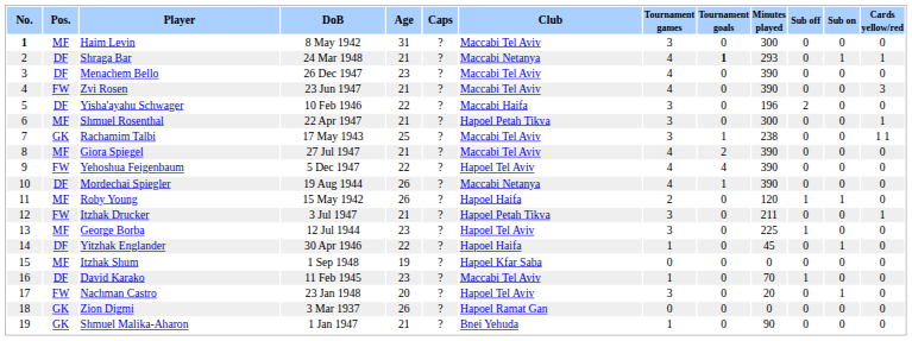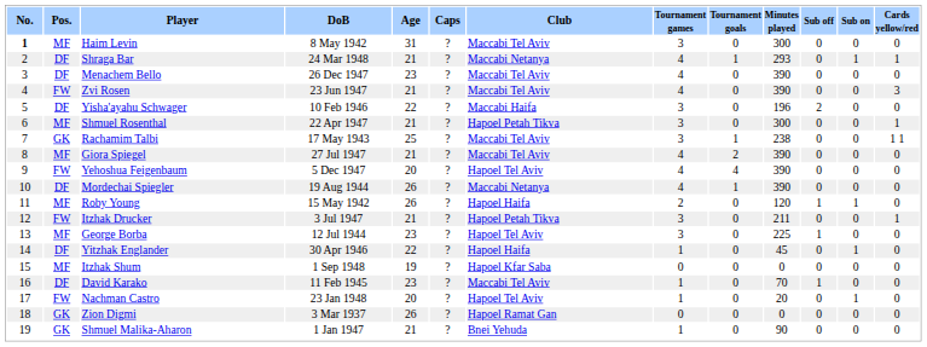 <table border="0" width="100%" style="border: 1px solid #999; background-color:#FFFFFF; text-align:center">
 <tr align="center" bgcolor="#AAD0FF">
 <th width=4%>No.</th>
 <th width=4%>Pos.</th>
 <th width=23%>Player</th>
 <th width=12%>DoB</th>
 <th width=4%>Age</th>
 <th width=4%>Caps</th>
 <th width=21%>Club</th>
 <th width=6%><small>Tournament<br>games</small></th>
 <th width=6%><small>Tournament<br>goals</small></th>
 <th width=4%><small>Minutes<br>played</small></th>
 <th width=4%><small>Sub off</small></th>
 <th width=4%><small>Sub on</small></th>
 <th width=4%><small>Cards<br>yellow/red</small></th>
 </tr>
 <tr>
 <td><strong>1</strong></td>
 <td><a href='#'>MF</a></td>
 <td align="left"><a href='#'>Haim Levin</a></td>
 <td>8 May 1942</td>
 <td>31</td>
 <td>?</td>
 <td align="left"> <a href='#'>Maccabi Tel Aviv</a></td>
 <td>3</td>
 <td>0</td>
 <td>300</td>
 <td>0</td>
 <td>0</td>
 <td>0</td>
 </tr>
 <tr bgcolor="#EFEFEF">
 <td>2</td>
 <td><a href='#'>DF</a></td>
 <td align="left"><a href='#'>Shraga Bar</a></td>
 <td>24 Mar 1948</td>
 <td>21</td>
 <td>?</td>
 <td align="left"> <a href='#'>Maccabi Netanya</a></td>
 <td>4</td>
-<td><strong>1</strong></td>
+<td>1</td>
 <td>293</td>
 <td>0</td>
 <td>1</td>
 <td>1</td>
 </tr>
 <tr>
 <td>3</td>
 <td><a href='#'>DF</a></td>
 <td align="left"><a href='#'>Menachem Bello</a></td>
 <td>26 Dec 1947</td>
 <td>23</td>
 <td>?</td>
 <td align="left"> <a href='#'>Maccabi Tel Aviv</a></td>
 <td>4</td>
 <td>0</td>
 <td>390</td>
 <td>0</td>
 <td>0</td>
 <td>0</td>
 </tr>
 <tr bgcolor="#EFEFEF">
 <td>4</td>
 <td><a href='#'>FW</a></td>
 <td align="left"><a href='#'>Zvi Rosen</a></td>
 <td>23 Jun 1947</td>
 <td>21</td>
 <td>?</td>
 <td align="left"> <a href='#'>Maccabi Tel Aviv</a></td>
 <td>4</td>
 <td>0</td>
 <td>390</td>
 <td>0</td>
 <td>0</td>
 <td>3</td>
 </tr>
 <tr>
 <td>5</td>
 <td><a href='#'>DF</a></td>
 <td align="left"><a href='#'>Yisha'ayahu Schwager</a></td>
 <td>10 Feb 1946</td>
 <td>22</td>
 <td>?</td>
 <td align="left"> <a href='#'>Maccabi Haifa</a></td>
 <td>3</td>
 <td>0</td>
 <td>196</td>
 <td>2</td>
 <td>0</td>
 <td>0</td>
 </tr>
 <tr bgcolor="#EFEFEF">
 <td>6</td>
 <td><a href='#'>MF</a></td>
 <td align="left"><a href='#'>Shmuel Rosenthal</a></td>
 <td>22 Apr 1947</td>
 <td>21</td>
 <td>?</td>
 <td align="left"> <a href='#'>Hapoel Petah Tikva</a></td>
 <td>3</td>
 <td>0</td>
 <td>300</td>
 <td>0</td>
 <td>0</td>
 <td>1</td>
 </tr>
 <tr>
 <td>7</td>
 <td><a href='#'>GK</a></td>
 <td align="left"><a href='#'>Rachamim Talbi</a></td>
 <td>17 May 1943</td>
 <td>25</td>
 <td>?</td>
 <td align="left"> <a href='#'>Maccabi Tel Aviv</a></td>
 <td>3</td>
 <td>1</td>
 <td>238</td>
 <td>0</td>
 <td>0</td>
 <td>1 1</td>
 </tr>
 <tr bgcolor="#EFEFEF">
 <td>8</td>
 <td><a href='#'>MF</a></td>
 <td align="left"><a href='#'>Giora Spiegel</a></td>
 <td>27 Jul 1947</td>
 <td>21</td>
 <td>?</td>
 <td align="left"> <a href='#'>Maccabi Tel Aviv</a></td>
 <td>4</td>
 <td>2</td>
 <td>390</td>
 <td>0</td>
 <td>0</td>
 <td>0</td>
 </tr>
 <tr>
 <td>9</td>
 <td><a href='#'>FW</a></td>
 <td align="left"><a href='#'>Yehoshua Feigenbaum</a></td>
 <td>5 Dec 1947</td>
-<td>22</td>
+<td>20</td>
 <td>?</td>
 <td align="left"> <a href='#'>Hapoel Tel Aviv</a></td>
 <td>4</td>
 <td>4</td>
 <td>390</td>
 <td>0</td>
 <td>0</td>
 <td>0</td>
 </tr>
 <tr bgcolor="#EFEFEF">
 <td>10</td>
 <td><a href='#'>DF</a></td>
 <td align="left"><a href='#'>Mordechai Spiegler</a></td>
 <td>19 Aug 1944</td>
 <td>26</td>
 <td>?</td>
 <td align="left"> <a href='#'>Maccabi Netanya</a></td>
 <td>4</td>
 <td>1</td>
 <td>390</td>
 <td>0</td>
 <td>0</td>
 <td>0</td>
 </tr>
 <tr>
 <td>11</td>
 <td><a href='#'>MF</a></td>
 <td align="left"><a href='#'>Roby Young</a></td>
 <td>15 May 1942</td>
 <td>26</td>
 <td>?</td>
 <td align="left"> <a href='#'>Hapoel Haifa</a></td>
 <td>2</td>
 <td>0</td>
 <td>120</td>
 <td>1</td>
 <td>1</td>
 <td>0</td>
 </tr>
 <tr bgcolor="#EFEFEF">
 <td>12</td>
 <td><a href='#'>FW</a></td>
 <td align="left"><a href='#'>Itzhak Drucker</a></td>
 <td>3 Jul 1947</td>
 <td>21</td>
 <td>?</td>
 <td align="left"> <a href='#'>Hapoel Petah Tikva</a></td>
 <td>3</td>
 <td>0</td>
 <td>211</td>
 <td>0</td>
 <td>0</td>
 <td>1</td>
 </tr>
 <tr>
 <td>13</td>
 <td><a href='#'>MF</a></td>
 <td align="left"><a href='#'>George Borba</a></td>
 <td>12 Jul 1944</td>
 <td>23</td>
 <td>?</td>
 <td align="left"> <a href='#'>Hapoel Tel Aviv</a></td>
 <td>3</td>
 <td>0</td>
 <td>225</td>
 <td>1</td>
 <td>0</td>
 <td>0</td>
 </tr>
 <tr bgcolor="#EFEFEF">
 <td>14</td>
 <td><a href='#'>DF</a></td>
 <td align="left"><a href='#'>Yitzhak Englander</a></td>
 <td>30 Apr 1946</td>
 <td>22</td>
 <td>?</td>
 <td align="left"> <a href='#'>Hapoel Haifa</a></td>
 <td>1</td>
 <td>0</td>
 <td>45</td>
 <td>0</td>
 <td>1</td>
 <td>0</td>
 </tr>
 <tr>
 <td>15</td>
 <td><a href='#'>MF</a></td>
 <td align="left"><a href='#'>Itzhak Shum</a></td>
 <td>1 Sep 1948</td>
 <td>19</td>
 <td>?</td>
 <td align="left"> <a href='#'>Hapoel Kfar Saba</a></td>
 <td>0</td>
 <td>0</td>
 <td>0</td>
 <td>0</td>
 <td>0</td>
 <td>0</td>
 </tr>
 <tr bgcolor="#EFEFEF">
 <td>16</td>
 <td><a href='#'>DF</a></td>
 <td align="left"><a href='#'>David Karako</a></td>
 <td>11 Feb 1945</td>
 <td>23</td>
 <td>?</td>
 <td align="left"> <a href='#'>Maccabi Tel Aviv</a></td>
 <td>1</td>
 <td>0</td>
 <td>70</td>
 <td>1</td>
 <td>0</td>
 <td>0</td>
 </tr>
 <tr>
 <td>17</td>
 <td><a href='#'>FW</a></td>
 <td align="left"><a href='#'>Nachman Castro</a></td>
 <td>23 Jan 1948</td>
 <td>20</td>
 <td>?</td>
 <td align="left"> <a href='#'>Hapoel Tel Aviv</a></td>
-<td>3</td>
+<td>1</td>
 <td>0</td>
 <td>20</td>
 <td>0</td>
 <td>1</td>
 <td>0</td>
 </tr>
 <tr bgcolor="#EFEFEF">
 <td>18</td>
 <td><a href='#'>GK</a></td>
 <td align="left"><a href='#'>Zion Digmi</a></td>
 <td>3 Mar 1937</td>
 <td>26</td>
 <td>?</td>
 <td align="left"> <a href='#'>Hapoel Ramat Gan</a></td>
 <td>0</td>
 <td>0</td>
 <td>0</td>
 <td>0</td>
 <td>0</td>
 <td>0</td>
 </tr>
 <tr>
 <td>19</td>
 <td><a href='#'>GK</a></td>
 <td align="left"><a href='#'>Shmuel Malika-Aharon</a></td>
 <td>1 Jan 1947</td>
 <td>21</td>
 <td>?</td>
 <td align="left"> <a href='#'>Bnei Yehuda</a></td>
 <td>1</td>
 <td>0</td>
 <td>90</td>
 <td>0</td>
 <td>0</td>
 <td>0</td>
 </tr>
 <tr>
 </tr>
 </table>
